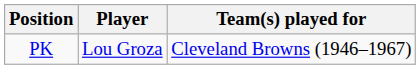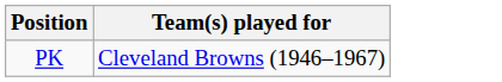 <table class="wikitable" style="text-align:center">
 <tr>
 <th>Position</th>
-<th>Player</th>
 <th>Team(s) played for</th>
 </tr>
 <tr>
 <td><a href='#'>PK</a></td>
-<td><a href='#'>Lou Groza</a></td>
 <td><a href='#'>Cleveland Browns</a> (1946–1967)</td>
 </tr>
 </table>
